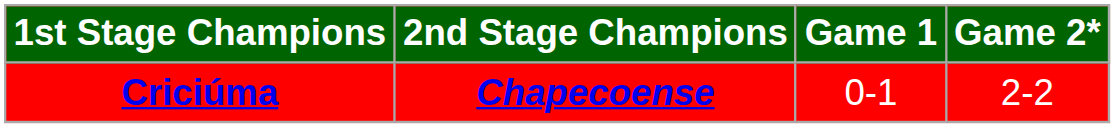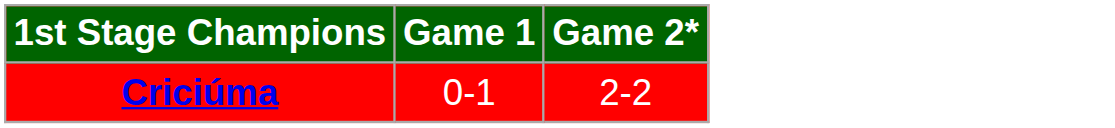 <table class="wikitable" style="text-align:center; color:white; background:#ff0000">
 <tr>
 <th style="background:#006400">1st Stage Champions</th>
-<th style="background:#006400">2nd Stage Champions</th>
 <th style="background:#006400">Game 1</th>
 <th style="background:#006400">Game 2*</th>
 </tr>
 <tr>
 <td><strong><a href='#'><span>Criciúma</span></a></strong></td>
-<td><strong><em><a href='#'><span>Chapecoense</span></a></em></strong></td>
 <td>0-1</td>
 <td>2-2</td>
 </tr>
 </table>
